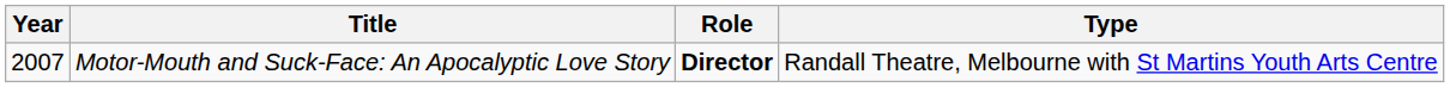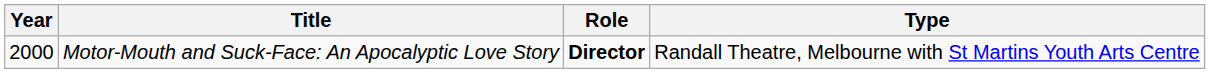 <table class="wikitable">
 <tr>
 <th>Year</th>
 <th>Title</th>
 <th>Role</th>
 <th>Type</th>
 </tr>
 <tr>
-<td>2007</td>
+<td>2000</td>
 <td><em>Motor-Mouth and Suck-Face: An Apocalyptic Love Story</em></td>
 <td><strong>Director</strong></td>
 <td>Randall Theatre, Melbourne with <a href='#'>St Martins Youth Arts Centre</a></td>
 </tr>
 </table>
